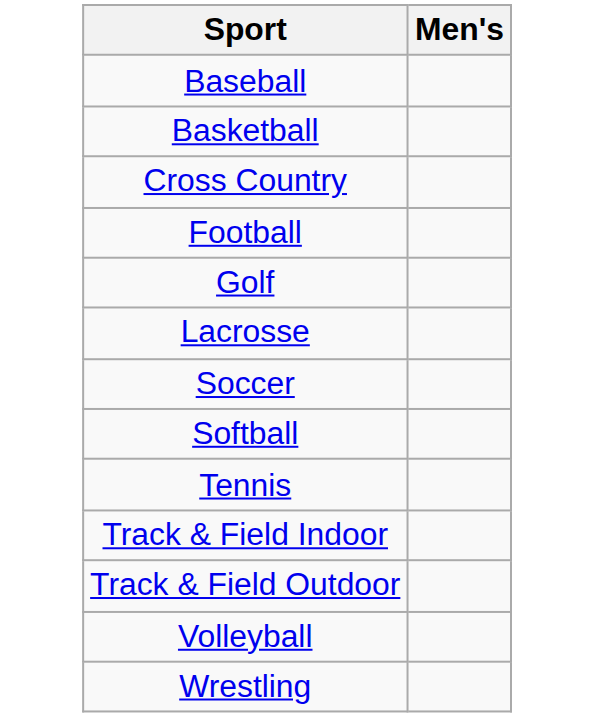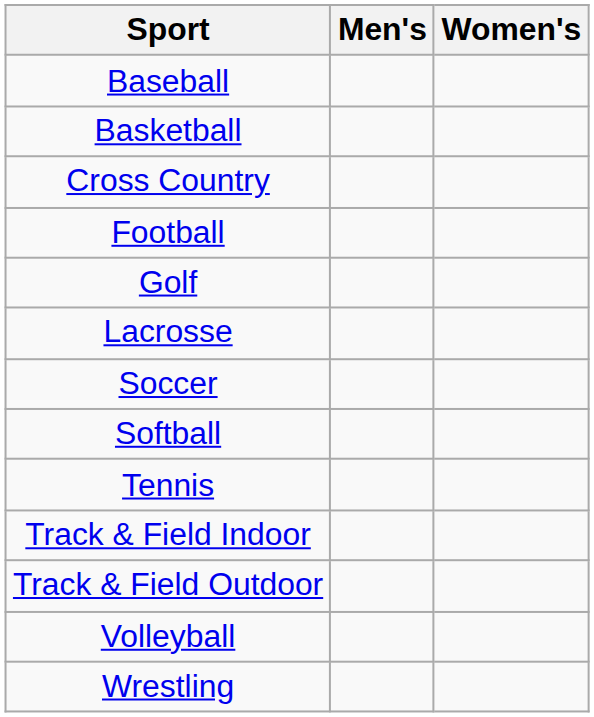 <table class="wikitable" style="margin:auto; text-align:center">
 <tr>
 <th>Sport</th>
 <th>Men's</th>
+<th>Women's</th>
 </tr>
 <tr>
 <td><a href='#'>Baseball</a></td>
+<td></td>
 <td></td>
 </tr>
 <tr>
 <td><a href='#'>Basketball</a></td>
 <td></td>
+<td></td>
 </tr>
 <tr>
 <td><a href='#'>Cross Country</a></td>
+<td></td>
 <td></td>
 </tr>
 <tr>
 <td><a href='#'>Football</a></td>
 <td></td>
+<td><br></td>
 </tr>
 <tr>
 <td><a href='#'>Golf</a></td>
+<td></td>
 <td></td>
 </tr>
 <tr>
 <td><a href='#'>Lacrosse</a></td>
 <td></td>
+<td></td>
 </tr>
 <tr>
 <td><a href='#'>Soccer</a></td>
+<td></td>
 <td></td>
 </tr>
 <tr>
 <td><a href='#'>Softball</a></td>
 <td></td>
+<td></td>
 </tr>
 <tr>
 <td><a href='#'>Tennis</a></td>
+<td></td>
 <td></td>
 </tr>
 <tr>
 <td><a href='#'>Track & Field Indoor</a></td>
 <td></td>
+<td></td>
 </tr>
 <tr>
 <td><a href='#'>Track & Field Outdoor</a></td>
+<td></td>
 <td></td>
 </tr>
 <tr>
 <td><a href='#'>Volleyball</a></td>
 <td></td>
+<td></td>
 </tr>
 <tr>
 <td><a href='#'>Wrestling</a></td>
 <td></td>
+<td></td>
 </tr>
 </table>
